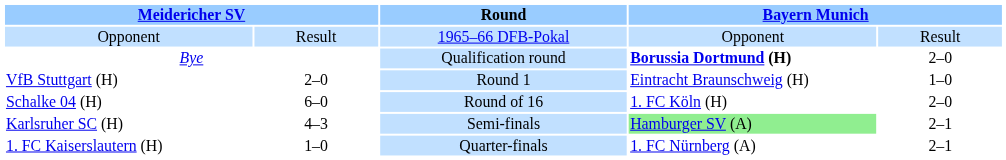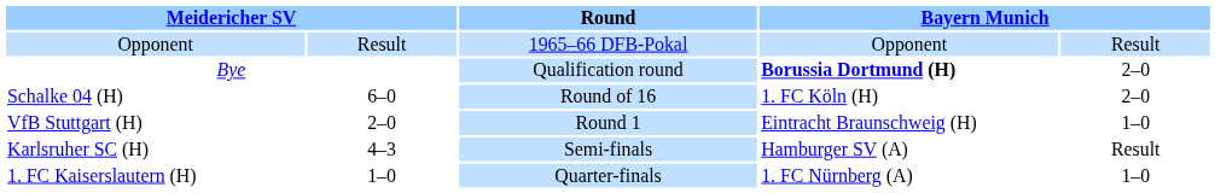 <table style="width:80%; text-align:center;">
 <tr style="vertical-align:top; background:#99CCFF;">
 <th colspan="2"><a href='#'>Meidericher SV</a></th>
 <th style="width:20%">Round</th>
 <th colspan="2"><a href='#'>Bayern Munich</a></th>
 </tr>
 <tr style="vertical-align:top; background:#C1E0FF;">
 <td style="width:20%">Opponent</td>
 <td style="width:10%">Result</td>
 <td><a href='#'>1965–66 DFB-Pokal</a></td>
 <td style="width:20%">Opponent</td>
 <td style="width:10%">Result</td>
 </tr>
 <tr>
 <td colspan="2"><em><a href='#'>Bye</a></em></td>
 <td style="background:#C1E0FF;">Qualification round</td>
 <td align="left"><strong><a href='#'>Borussia Dortmund</a> (H)</strong></td>
 <td>2–0</td>
 </tr>
 <tr>
+<td align="left"><a href='#'>Schalke 04</a> (H)</td>
+<td>6–0</td>
+<td style="background:#C1E0FF;">Round of 16</td>
+<td align="left"><a href='#'>1. FC Köln</a> (H)</td>
+<td>2–0</td>
+</tr>
+<tr>
 <td align="left"><a href='#'>VfB Stuttgart</a> (H)</td>
 <td>2–0</td>
 <td style="background:#C1E0FF;">Round 1</td>
 <td align="left"><a href='#'>Eintracht Braunschweig</a> (H)</td>
 <td>1–0</td>
 </tr>
 <tr>
-<td align="left"><a href='#'>Schalke 04</a> (H)</td>
-<td>6–0</td>
-<td style="background:#C1E0FF;">Round of 16</td>
-<td align="left"><a href='#'>1. FC Köln</a> (H)</td>
-<td>2–0</td>
-</tr>
-<tr>
 <td align="left"><a href='#'>Karlsruher SC</a> (H)</td>
 <td>4–3</td>
 <td style="background:#C1E0FF;">Semi-finals</td>
-<td align="left" style="background: lightgreen;"><a href='#'>Hamburger SV</a> (A)</td>
-<td>2–1</td>
+<td align="left"><a href='#'>Hamburger SV</a> (A)</td>
+<td style="width:10%">Result</td>
 </tr>
 <tr>
 <td align="left"><a href='#'>1. FC Kaiserslautern</a> (H)</td>
 <td>1–0</td>
 <td style="background:#C1E0FF;">Quarter-finals</td>
 <td align="left"><a href='#'>1. FC Nürnberg</a> (A)</td>
-<td>2–1 </td>
+<td>1–0</td>
 </tr>
 </table>
